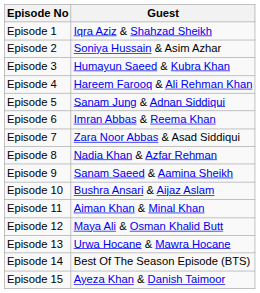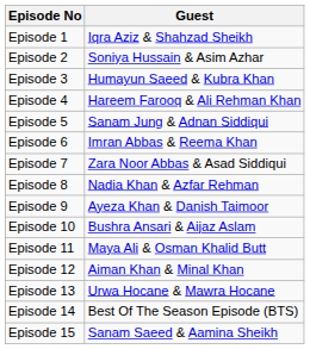 <table class="wikitable sortable">
 <tr>
 <th>Episode No</th>
 <th>Guest</th>
 </tr>
 <tr>
 <td>Episode 1</td>
 <td><a href='#'>Iqra Aziz</a> & <a href='#'>Shahzad Sheikh</a></td>
 </tr>
 <tr>
 <td>Episode 2</td>
 <td><a href='#'>Soniya Hussain</a> & Asim Azhar</td>
 </tr>
 <tr>
 <td>Episode 3</td>
 <td><a href='#'>Humayun Saeed</a> & <a href='#'>Kubra Khan</a></td>
 </tr>
 <tr>
 <td>Episode 4</td>
 <td><a href='#'>Hareem Farooq</a> & <a href='#'>Ali Rehman Khan</a></td>
 </tr>
 <tr>
 <td>Episode 5</td>
 <td><a href='#'>Sanam Jung</a> & <a href='#'>Adnan Siddiqui</a></td>
 </tr>
 <tr>
 <td>Episode 6</td>
 <td><a href='#'>Imran Abbas</a> & <a href='#'>Reema Khan</a></td>
 </tr>
 <tr>
 <td>Episode 7</td>
 <td><a href='#'>Zara Noor Abbas</a> & Asad Siddiqui</td>
 </tr>
 <tr>
 <td>Episode 8</td>
 <td><a href='#'>Nadia Khan</a> & <a href='#'>Azfar Rehman</a></td>
 </tr>
 <tr>
 <td>Episode 9</td>
-<td><a href='#'>Sanam Saeed</a> & <a href='#'>Aamina Sheikh</a></td>
+<td><a href='#'>Ayeza Khan</a> & <a href='#'>Danish Taimoor</a></td>
 </tr>
 <tr>
 <td>Episode 10</td>
 <td><a href='#'>Bushra Ansari</a> & <a href='#'>Aijaz Aslam</a></td>
 </tr>
 <tr>
 <td>Episode 11</td>
-<td><a href='#'>Aiman Khan</a> & <a href='#'>Minal Khan</a></td>
+<td><a href='#'>Maya Ali</a> & <a href='#'>Osman Khalid Butt</a></td>
 </tr>
 <tr>
 <td>Episode 12</td>
-<td><a href='#'>Maya Ali</a> & <a href='#'>Osman Khalid Butt</a></td>
+<td><a href='#'>Aiman Khan</a> & <a href='#'>Minal Khan</a></td>
 </tr>
 <tr>
 <td>Episode 13</td>
 <td><a href='#'>Urwa Hocane</a> & <a href='#'>Mawra Hocane</a></td>
 </tr>
 <tr>
 <td>Episode 14</td>
 <td>Best Of The Season Episode (BTS)</td>
 </tr>
 <tr>
 <td>Episode 15</td>
-<td><a href='#'>Ayeza Khan</a> & <a href='#'>Danish Taimoor</a></td>
+<td><a href='#'>Sanam Saeed</a> & <a href='#'>Aamina Sheikh</a></td>
 </tr>
 </table>
